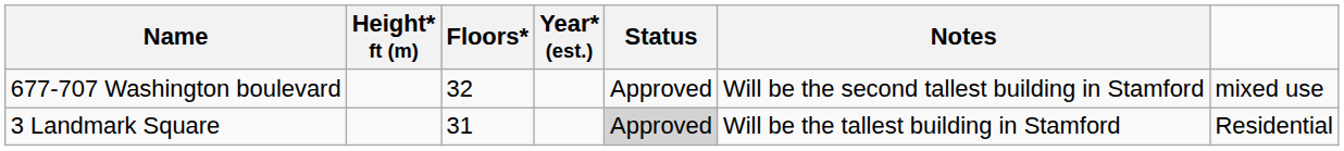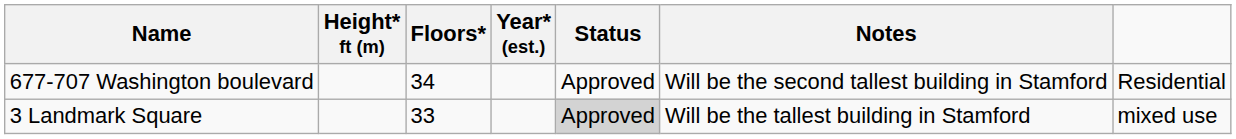 <table class="wikitable">
 <tr>
 <th>Name</th>
 <th>Height*<br><small>ft (m)</small></th>
 <th>Floors*</th>
 <th>Year*<br><small>(est.)</small></th>
 <th>Status</th>
 <th>Notes</th>
 </tr>
 <tr>
 <td>677-707 Washington boulevard</td>
 <td></td>
-<td>32</td>
+<td>34</td>
 <td></td>
 <td>Approved</td>
 <td>Will be the second tallest building in Stamford</td>
-<td>mixed use</td>
+<td>Residential</td>
 </tr>
 <tr>
 <td>3 Landmark Square</td>
 <td></td>
-<td>31</td>
+<td>33</td>
 <td></td>
 <td style="background: lightgrey;">Approved</td>
 <td>Will be the tallest building in Stamford</td>
-<td>Residential</td>
+<td>mixed use</td>
 </tr>
 </table>
